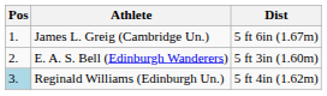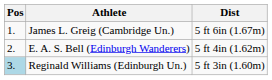 <table class="wikitable">
 <tr>
 <th>Pos</th>
 <th>Athlete</th>
 <th>Dist</th>
 </tr>
 <tr>
 <td>1.</td>
 <td>James L. Greig (Cambridge Un.)</td>
 <td>5 ft 6in (1.67m)</td>
 </tr>
 <tr>
 <td>2.</td>
 <td>E. A. S. Bell (<a href='#'>Edinburgh Wanderers</a>)</td>
-<td>5 ft 3in (1.60m)</td>
+<td>5 ft 4in (1.62m)</td>
 </tr>
 <tr>
 <td style="background: lightblue;">3.</td>
 <td>Reginald Williams (Edinburgh Un.)</td>
-<td>5 ft 4in (1.62m)</td>
+<td>5 ft 3in (1.60m)</td>
 </tr>
 </table>
